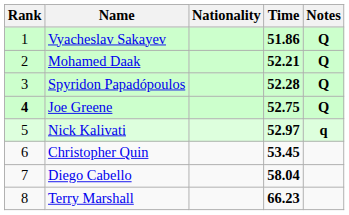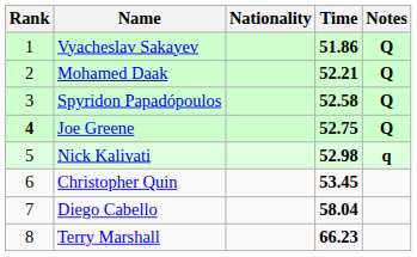 <table class="wikitable sortable" style="text-align:center">
 <tr>
 <th>Rank</th>
 <th>Name</th>
 <th>Nationality</th>
 <th>Time</th>
 <th>Notes</th>
 </tr>
 <tr bgcolor=ccffcc>
 <td>1</td>
 <td align=left><a href='#'>Vyacheslav Sakayev</a></td>
 <td align=left></td>
 <td><strong>51.86</strong></td>
 <td><strong>Q</strong></td>
 </tr>
 <tr bgcolor=ccffcc>
 <td>2</td>
 <td align=left><a href='#'>Mohamed Daak</a></td>
 <td align=left></td>
 <td><strong>52.21</strong></td>
 <td><strong>Q</strong></td>
 </tr>
 <tr bgcolor=ccffcc>
 <td>3</td>
 <td align=left><a href='#'>Spyridon Papadópoulos</a></td>
 <td align=left></td>
-<td><strong>52.28</strong></td>
+<td><strong>52.58</strong></td>
 <td><strong>Q</strong></td>
 </tr>
 <tr bgcolor=ccffcc>
 <td><strong>4</strong></td>
 <td align=left><a href='#'>Joe Greene</a></td>
 <td align=left></td>
 <td><strong>52.75</strong></td>
 <td><strong>Q</strong></td>
 </tr>
 <tr bgcolor=ddffdd>
 <td>5</td>
 <td align=left><a href='#'>Nick Kalivati</a></td>
 <td align=left></td>
-<td><strong>52.97</strong></td>
+<td><strong>52.98</strong></td>
 <td><strong>q</strong></td>
 </tr>
 <tr>
 <td>6</td>
 <td align=left><a href='#'>Christopher Quin</a></td>
 <td align=left></td>
 <td><strong>53.45</strong></td>
 <td></td>
 </tr>
 <tr>
 <td>7</td>
 <td align=left><a href='#'>Diego Cabello</a></td>
 <td align=left></td>
 <td><strong>58.04</strong></td>
 <td></td>
 </tr>
 <tr>
 <td>8</td>
 <td align=left><a href='#'>Terry Marshall</a></td>
 <td align=left></td>
 <td><strong>66.23</strong></td>
 <td></td>
 </tr>
 </table>
